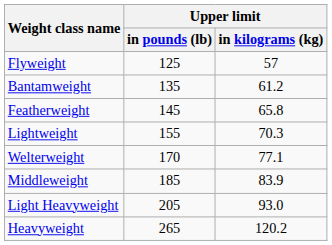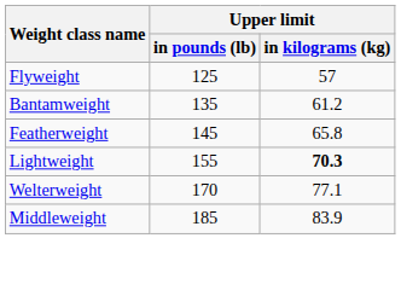 <table class="wikitable" style="font-size:95%;">
 <tr>
 <th rowspan="2">Weight class name</th>
 <th colspan="2">Upper limit</th>
 </tr>
 <tr>
 <th>in <a href='#'>pounds</a> (lb)</th>
 <th>in <a href='#'>kilograms</a> (kg)</th>
 </tr>
 <tr align="center">
 <td align="left"><a href='#'>Flyweight</a></td>
 <td>125</td>
 <td>57</td>
 </tr>
 <tr align="center">
 <td align="left"><a href='#'>Bantamweight</a></td>
 <td>135</td>
 <td>61.2</td>
 </tr>
 <tr align="center">
 <td align="left"><a href='#'>Featherweight</a></td>
 <td>145</td>
 <td>65.8</td>
 </tr>
 <tr align="center">
 <td align="left"><a href='#'>Lightweight</a></td>
 <td>155</td>
-<td>70.3</td>
+<td><strong>70.3</strong></td>
 </tr>
 <tr align="center">
 <td align="left"><a href='#'>Welterweight</a></td>
 <td>170</td>
 <td>77.1</td>
 </tr>
 <tr align="center">
 <td align="left"><a href='#'>Middleweight</a></td>
 <td>185</td>
 <td>83.9</td>
 </tr>
-<tr align="center">
-<td align="left"><a href='#'>Light Heavyweight</a></td>
-<td>205</td>
-<td>93.0</td>
-</tr>
-<tr align="center">
-<td align="left"><a href='#'>Heavyweight</a></td>
-<td>265</td>
-<td>120.2</td>
-</tr>
 </table>
